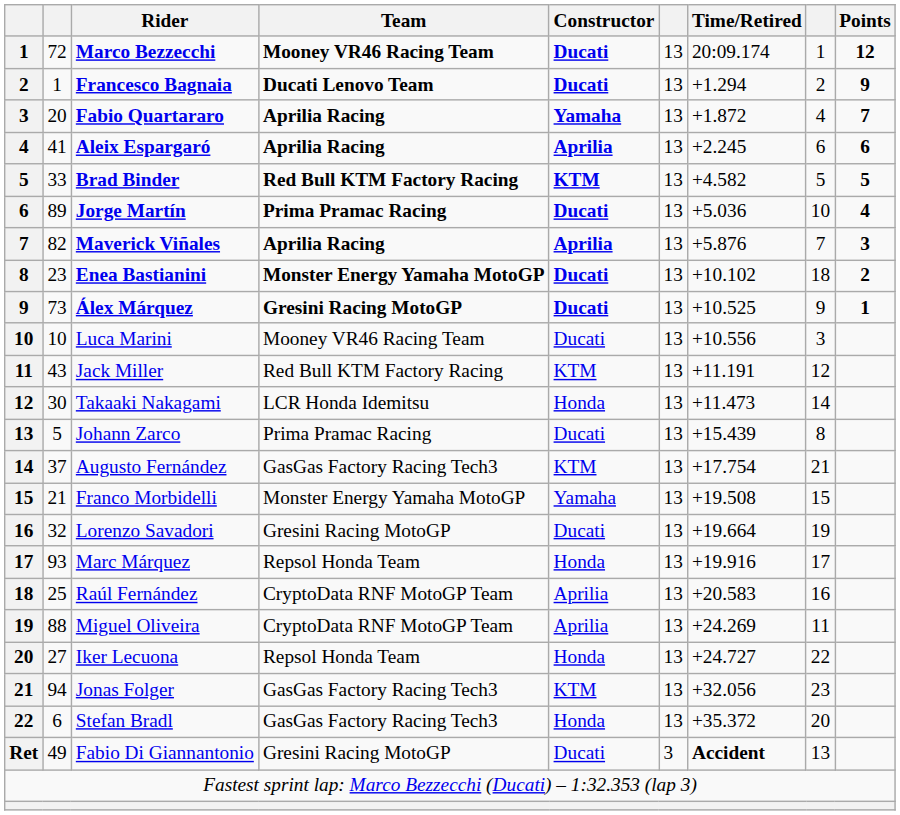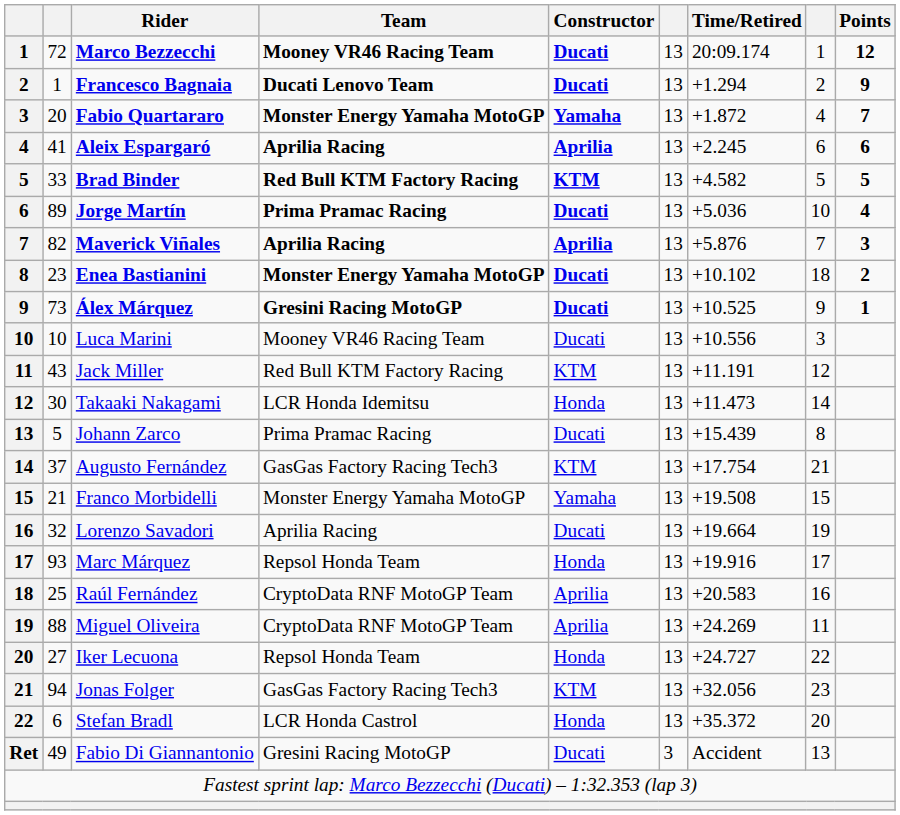 <table class="wikitable sortable" style="font-size: 85%;">
 <tr>
 <th scope="col"></th>
 <th scope="col"></th>
 <th scope="col">Rider</th>
 <th scope="col">Team</th>
 <th scope="col">Constructor</th>
 <th scope="col" class="unsortable"></th>
 <th scope="col" class="unsortable">Time/Retired</th>
 <th scope="col"></th>
 <th scope="col">Points</th>
 </tr>
 <tr>
 <th scope="row">1</th>
 <td align="center">72</td>
 <td data-sort-value="bez"> <strong><a href='#'>Marco Bezzecchi</a></strong></td>
 <td><strong>Mooney VR46 Racing Team</strong></td>
 <td><strong><a href='#'>Ducati</a></strong></td>
 <td>13</td>
 <td>20:09.174</td>
 <td align="center">1</td>
 <td align="center"><strong>12</strong></td>
 </tr>
 <tr>
 <th scope="row">2</th>
 <td align="center">1</td>
 <td data-sort-value="bag"> <strong><a href='#'>Francesco Bagnaia</a></strong></td>
 <td><strong>Ducati Lenovo Team</strong></td>
 <td><strong><a href='#'>Ducati</a></strong></td>
 <td>13</td>
 <td>+1.294</td>
 <td align="center">2</td>
 <td align="center"><strong>9</strong></td>
 </tr>
 <tr>
 <th scope="row">3</th>
 <td align="center">20</td>
 <td data-sort-value="qua"> <strong><a href='#'>Fabio Quartararo</a></strong></td>
-<td><strong>Aprilia Racing</strong></td>
+<td><strong>Monster Energy Yamaha MotoGP</strong></td>
 <td><a href='#'><strong>Yamaha</strong></a></td>
 <td>13</td>
 <td>+1.872</td>
 <td align="center">4</td>
 <td align="center"><strong>7</strong></td>
 </tr>
 <tr>
 <th scope="row">4</th>
 <td align="center">41</td>
 <td data-sort-value="espa"> <strong><a href='#'>Aleix Espargaró</a></strong></td>
 <td><strong>Aprilia Racing</strong></td>
 <td><strong><a href='#'>Aprilia</a></strong></td>
 <td>13</td>
 <td>+2.245</td>
 <td align="center">6</td>
 <td align="center"><strong>6</strong></td>
 </tr>
 <tr>
 <th scope="row">5</th>
 <td align="center">33</td>
 <td data-sort-value="bin"> <strong><a href='#'>Brad Binder</a></strong></td>
 <td><strong>Red Bull KTM Factory Racing</strong></td>
 <td><strong><a href='#'>KTM</a></strong></td>
 <td>13</td>
 <td>+4.582</td>
 <td align="center">5</td>
 <td align="center"><strong>5</strong></td>
 </tr>
 <tr>
 <th scope="row">6</th>
 <td align="center">89</td>
 <td data-sort-value="mart"> <strong><a href='#'>Jorge Martín</a></strong></td>
 <td><strong>Prima Pramac Racing</strong></td>
 <td><strong><a href='#'>Ducati</a></strong></td>
 <td>13</td>
 <td>+5.036</td>
 <td align="center">10</td>
 <td align="center"><strong>4</strong></td>
 </tr>
 <tr>
 <th scope="row">7</th>
 <td align="center">82</td>
 <td data-sort-value="vin"> <strong><a href='#'>Maverick Viñales</a></strong></td>
 <td><strong>Aprilia Racing</strong></td>
 <td><strong><a href='#'>Aprilia</a></strong></td>
 <td>13</td>
 <td>+5.876</td>
 <td align="center">7</td>
 <td align="center"><strong>3</strong></td>
 </tr>
 <tr>
 <th scope="row">8</th>
 <td align="center">23</td>
 <td data-sort-value="bas"> <strong><a href='#'>Enea Bastianini</a></strong></td>
 <td><strong>Monster Energy Yamaha MotoGP</strong></td>
 <td><strong><a href='#'>Ducati</a></strong></td>
 <td>13</td>
 <td>+10.102</td>
 <td align="center">18</td>
 <td align="center"><strong>2</strong></td>
 </tr>
 <tr>
 <th scope="row">9</th>
 <td align="center">73</td>
 <td data-sort-value="marqa"> <strong><a href='#'>Álex Márquez</a></strong></td>
 <td><strong>Gresini Racing MotoGP</strong></td>
 <td><strong><a href='#'>Ducati</a></strong></td>
 <td>13</td>
 <td>+10.525</td>
 <td align="center">9</td>
 <td align="center"><strong>1</strong></td>
 </tr>
 <tr>
 <th scope="row">10</th>
 <td align="center">10</td>
 <td data-sort-value="mari"> <a href='#'>Luca Marini</a></td>
 <td>Mooney VR46 Racing Team</td>
 <td><a href='#'>Ducati</a></td>
 <td>13</td>
 <td>+10.556</td>
 <td align="center">3</td>
 <td></td>
 </tr>
 <tr>
 <th scope="row">11</th>
 <td align="center">43</td>
 <td data-sort-value="mil"> <a href='#'>Jack Miller</a></td>
 <td>Red Bull KTM Factory Racing</td>
 <td><a href='#'>KTM</a></td>
 <td>13</td>
 <td>+11.191</td>
 <td align="center">12</td>
 <td></td>
 </tr>
 <tr>
 <th scope="row">12</th>
 <td align="center">30</td>
 <td data-sort-value="nak"> <a href='#'>Takaaki Nakagami</a></td>
 <td>LCR Honda Idemitsu</td>
 <td><a href='#'>Honda</a></td>
 <td>13</td>
 <td>+11.473</td>
 <td align="center">14</td>
 <td></td>
 </tr>
 <tr>
 <th scope="row">13</th>
 <td align="center">5</td>
 <td data-sort-value="zar"> <a href='#'>Johann Zarco</a></td>
 <td>Prima Pramac Racing</td>
 <td><a href='#'>Ducati</a></td>
 <td>13</td>
 <td>+15.439</td>
 <td align="center">8</td>
 <td></td>
 </tr>
 <tr>
 <th scope="row">14</th>
 <td align="center">37</td>
 <td data-sort-value="fera"> <a href='#'>Augusto Fernández</a></td>
 <td>GasGas Factory Racing Tech3</td>
 <td><a href='#'>KTM</a></td>
 <td>13</td>
 <td>+17.754</td>
 <td align="center">21</td>
 <td></td>
 </tr>
 <tr>
 <th scope="row">15</th>
 <td align="center">21</td>
 <td data-sort-value="mor"> <a href='#'>Franco Morbidelli</a></td>
 <td>Monster Energy Yamaha MotoGP</td>
 <td><a href='#'>Yamaha</a></td>
 <td>13</td>
 <td>+19.508</td>
 <td align="center">15</td>
 <td></td>
 </tr>
 <tr>
 <th scope="row">16</th>
 <td align="center">32</td>
 <td data-sort-value="sav"> <a href='#'>Lorenzo Savadori</a></td>
-<td>Gresini Racing MotoGP</td>
+<td>Aprilia Racing</td>
 <td><a href='#'>Ducati</a></td>
 <td>13</td>
 <td>+19.664</td>
 <td align="center">19</td>
 <td></td>
 </tr>
 <tr>
 <th scope="row">17</th>
 <td align="center">93</td>
 <td data-sort-value="marqm"> <a href='#'>Marc Márquez</a></td>
 <td>Repsol Honda Team</td>
 <td><a href='#'>Honda</a></td>
 <td>13</td>
 <td>+19.916</td>
 <td align="center">17</td>
 <td></td>
 </tr>
 <tr>
 <th scope="row">18</th>
 <td align="center">25</td>
 <td data-sort-value="ferr"> <a href='#'>Raúl Fernández</a></td>
 <td>CryptoData RNF MotoGP Team</td>
 <td><a href='#'>Aprilia</a></td>
 <td>13</td>
 <td>+20.583</td>
 <td align="center">16</td>
 <td></td>
 </tr>
 <tr>
 <th scope="row">19</th>
 <td align="center">88</td>
 <td data-sort-value="oli"> <a href='#'>Miguel Oliveira</a></td>
 <td>CryptoData RNF MotoGP Team</td>
 <td><a href='#'>Aprilia</a></td>
 <td>13</td>
 <td>+24.269</td>
 <td align="center">11</td>
 <td></td>
 </tr>
 <tr>
 <th scope="row">20</th>
 <td align="center">27</td>
 <td data-sort-value="lec"> <a href='#'>Iker Lecuona</a></td>
 <td>Repsol Honda Team</td>
 <td><a href='#'>Honda</a></td>
 <td>13</td>
 <td>+24.727</td>
 <td align="center">22</td>
 <td></td>
 </tr>
 <tr>
 <th scope="row">21</th>
 <td align="center">94</td>
 <td data-sort-value="fol"> <a href='#'>Jonas Folger</a></td>
 <td>GasGas Factory Racing Tech3</td>
 <td><a href='#'>KTM</a></td>
 <td>13</td>
 <td>+32.056</td>
 <td align="center">23</td>
 <td></td>
 </tr>
 <tr>
 <th scope="row">22</th>
 <td align="center">6</td>
 <td data-sort-value="bra"> <a href='#'>Stefan Bradl</a></td>
-<td>GasGas Factory Racing Tech3</td>
+<td>LCR Honda Castrol</td>
 <td><a href='#'>Honda</a></td>
 <td>13</td>
 <td>+35.372</td>
 <td align="center">20</td>
 <td></td>
 </tr>
 <tr>
 <th scope="row">Ret</th>
 <td align="center">49</td>
 <td data-sort-value="dig"> <a href='#'>Fabio Di Giannantonio</a></td>
 <td>Gresini Racing MotoGP</td>
 <td><a href='#'>Ducati</a></td>
 <td>3</td>
-<td><strong>Accident</strong></td>
+<td>Accident</td>
 <td align="center">13</td>
 <td></td>
 </tr>
 <tr class="sortbottom">
 <td colspan="9" style="text-align:center"><em>Fastest sprint lap:  <a href='#'>Marco Bezzecchi</a> (<a href='#'>Ducati</a>) – 1:32.353 (lap 3)</em></td>
 </tr>
 <tr class="sortbottom">
 <th colspan=9></th>
 </tr>
 </table>
